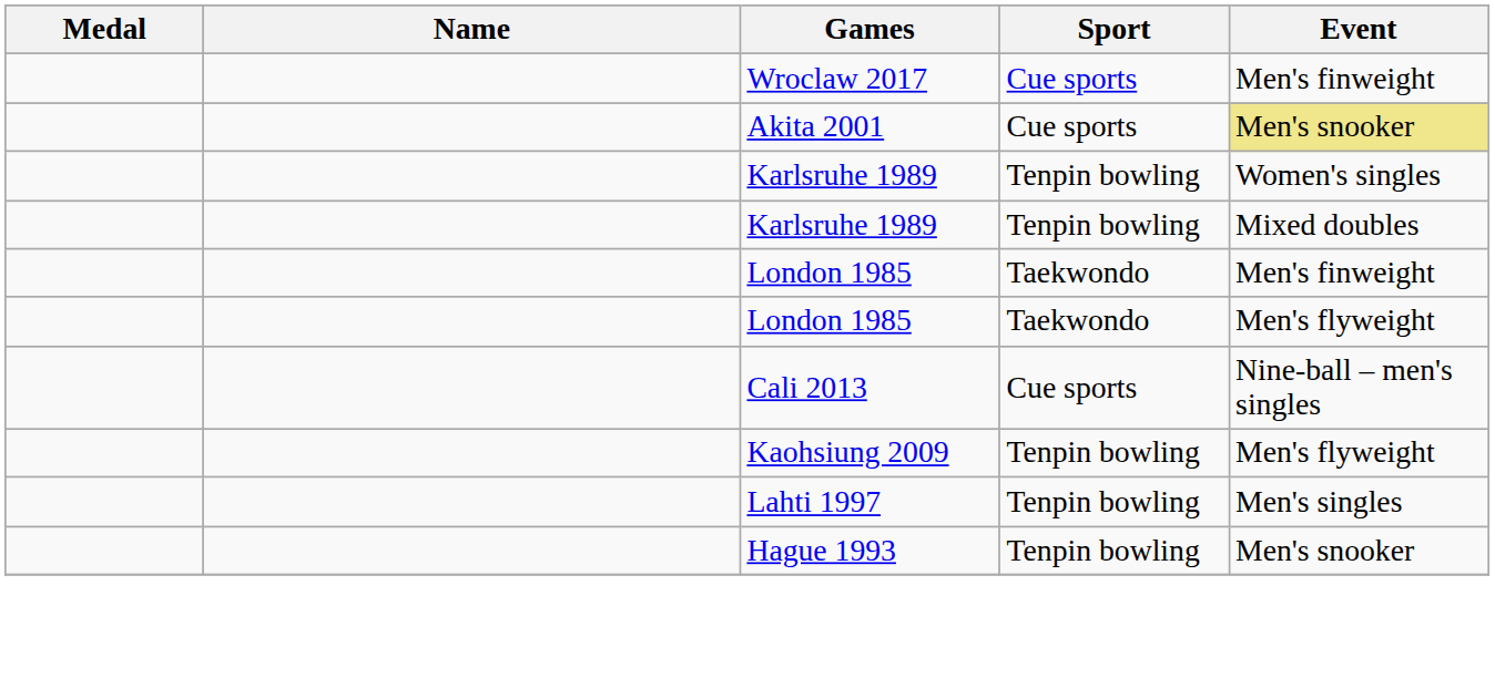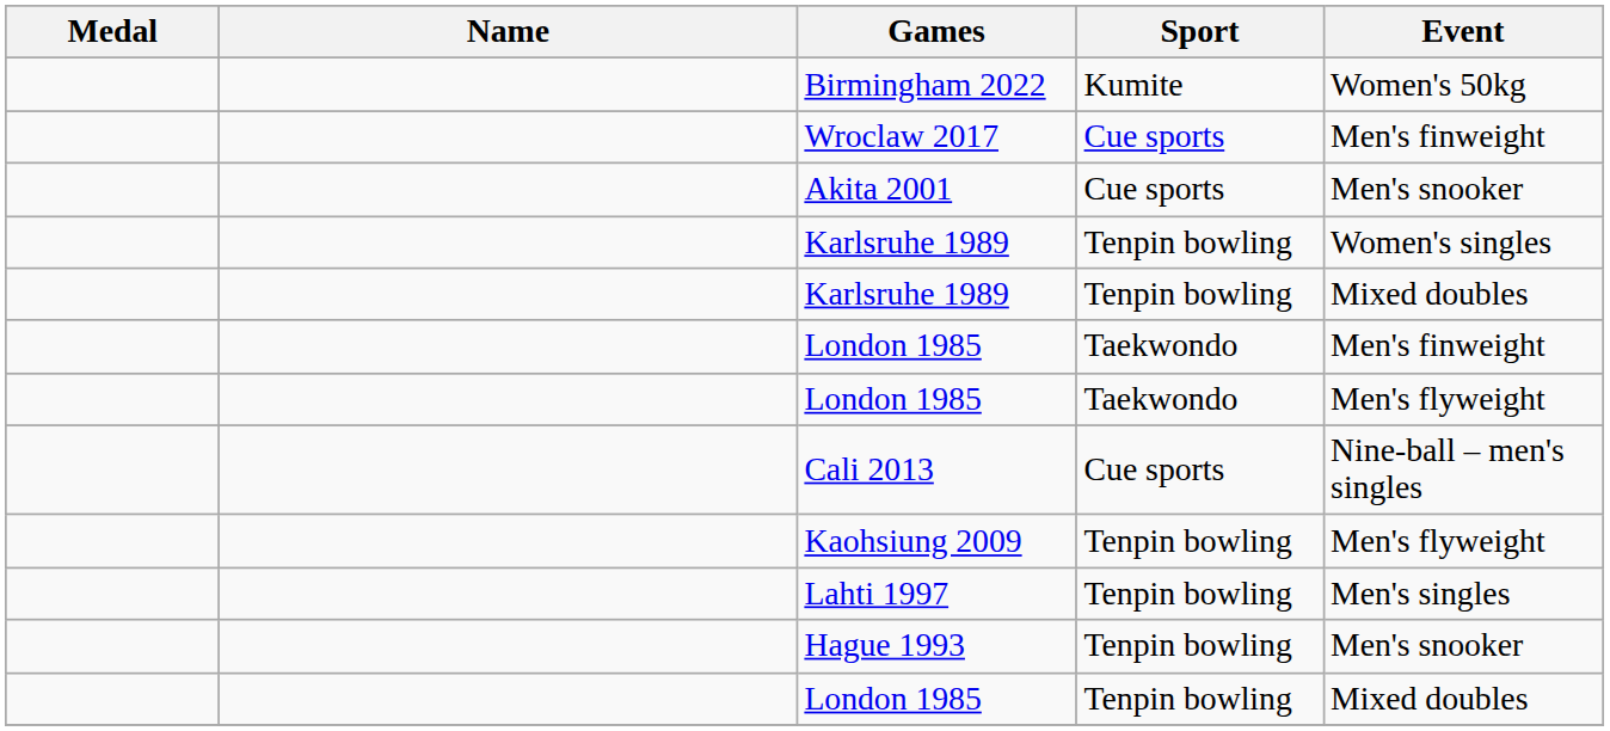 <table class="wikitable sortable">
 <tr>
 <th style="width:6em">Medal</th>
 <th style="width:17em">Name</th>
 <th style="width:8em">Games</th>
 <th style="width:7em">Sport</th>
 <th style="width:8em">Event</th>
+</tr>
+<tr>
+<td></td>
+<td></td>
+<td><a href='#'>Birmingham 2022</a></td>
+<td>Kumite</td>
+<td>Women's 50kg</td>
 </tr>
 <tr>
 <td></td>
 <td></td>
 <td><a href='#'>Wroclaw 2017</a></td>
 <td><a href='#'>Cue sports</a></td>
 <td>Men's finweight</td>
 </tr>
 <tr>
 <td></td>
 <td></td>
 <td><a href='#'>Akita 2001</a></td>
 <td>Cue sports</td>
-<td style="background: khaki;">Men's snooker</td>
+<td>Men's snooker</td>
 </tr>
 <tr>
 <td></td>
 <td></td>
 <td><a href='#'>Karlsruhe 1989</a></td>
 <td>Tenpin bowling</td>
 <td>Women's singles</td>
 </tr>
 <tr>
 <td></td>
 <td><br></td>
 <td><a href='#'>Karlsruhe 1989</a></td>
 <td>Tenpin bowling</td>
 <td>Mixed doubles</td>
 </tr>
 <tr>
 <td></td>
 <td></td>
 <td><a href='#'>London 1985</a></td>
 <td>Taekwondo</td>
 <td>Men's finweight</td>
 </tr>
 <tr>
 <td></td>
 <td></td>
 <td><a href='#'>London 1985</a></td>
 <td>Taekwondo</td>
 <td>Men's flyweight</td>
 </tr>
 <tr>
 <td></td>
 <td></td>
 <td><a href='#'>Cali 2013</a></td>
 <td>Cue sports</td>
 <td>Nine-ball – men's singles</td>
 </tr>
 <tr>
 <td></td>
 <td></td>
 <td><a href='#'>Kaohsiung 2009</a></td>
 <td>Tenpin bowling</td>
 <td>Men's flyweight</td>
 </tr>
 <tr>
 <td></td>
 <td></td>
 <td><a href='#'>Lahti 1997</a></td>
 <td>Tenpin bowling</td>
 <td>Men's singles</td>
 </tr>
 <tr>
 <td></td>
 <td></td>
 <td><a href='#'>Hague 1993</a></td>
 <td>Tenpin bowling</td>
 <td>Men's snooker</td>
 </tr>
 <tr>
+<td></td>
+<td><br></td>
+<td><a href='#'>London 1985</a></td>
+<td>Tenpin bowling</td>
+<td>Mixed doubles</td>
+</tr>
+<tr>
 </tr>
 </table>
